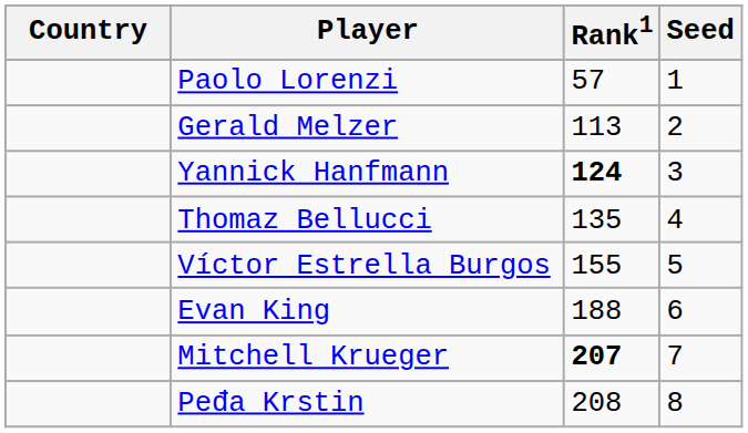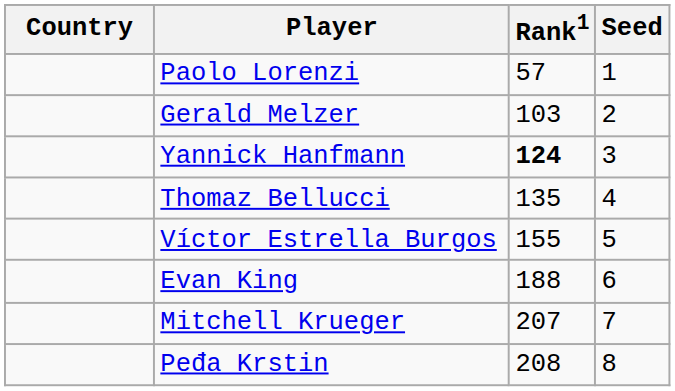 <table class="sortable wikitable">
 <tr>
 <th width="70">Country</th>
 <th width="175">Player</th>
 <th>Rank<sup>1</sup></th>
 <th>Seed</th>
 </tr>
 <tr>
 <td></td>
 <td><a href='#'>Paolo Lorenzi</a></td>
 <td>57</td>
 <td>1</td>
 </tr>
 <tr>
 <td></td>
 <td><a href='#'>Gerald Melzer</a></td>
-<td>113</td>
+<td>103</td>
 <td>2</td>
 </tr>
 <tr>
 <td></td>
 <td><a href='#'>Yannick Hanfmann</a></td>
 <td><strong>124</strong></td>
 <td>3</td>
 </tr>
 <tr>
 <td></td>
 <td><a href='#'>Thomaz Bellucci</a></td>
 <td>135</td>
 <td>4</td>
 </tr>
 <tr>
 <td></td>
 <td><a href='#'>Víctor Estrella Burgos</a></td>
 <td>155</td>
 <td>5</td>
 </tr>
 <tr>
 <td></td>
 <td><a href='#'>Evan King</a></td>
 <td>188</td>
 <td>6</td>
 </tr>
 <tr>
 <td></td>
 <td><a href='#'>Mitchell Krueger</a></td>
-<td><strong>207</strong></td>
+<td>207</td>
 <td>7</td>
 </tr>
 <tr>
 <td></td>
 <td><a href='#'>Peđa Krstin</a></td>
 <td>208</td>
 <td>8</td>
 </tr>
 </table>
